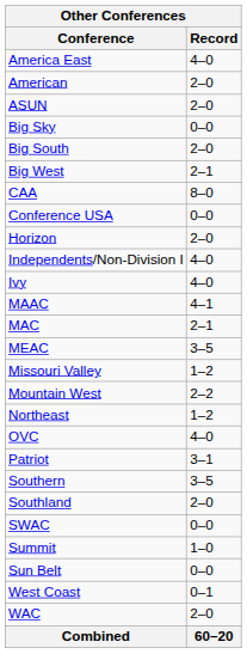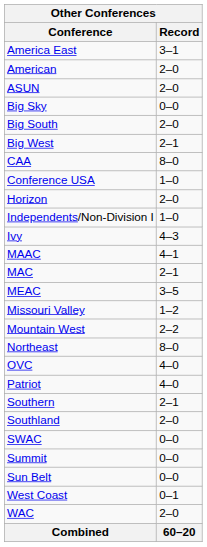 <table class="wikitable">
 <tr>
 <th colspan="2">Other Conferences</th>
 </tr>
 <tr>
 <th>Conference</th>
 <th>Record</th>
 </tr>
 <tr>
 <td><a href='#'>America East</a></td>
-<td>4–0</td>
+<td>3–1</td>
 </tr>
 <tr>
 <td><a href='#'>American</a></td>
 <td>2–0</td>
 </tr>
 <tr>
 <td><a href='#'>ASUN</a></td>
 <td>2–0</td>
 </tr>
 <tr>
 <td><a href='#'>Big Sky</a></td>
 <td>0–0</td>
 </tr>
 <tr>
 <td><a href='#'>Big South</a></td>
 <td>2–0</td>
 </tr>
 <tr>
 <td><a href='#'>Big West</a></td>
 <td>2–1</td>
 </tr>
 <tr>
 <td><a href='#'>CAA</a></td>
 <td>8–0</td>
 </tr>
 <tr>
 <td><a href='#'>Conference USA</a></td>
-<td>0–0</td>
+<td>1–0</td>
 </tr>
 <tr>
 <td><a href='#'>Horizon</a></td>
 <td>2–0</td>
 </tr>
 <tr>
 <td><a href='#'>Independents</a>/Non-Division I</td>
-<td>4–0</td>
+<td>1–0</td>
 </tr>
 <tr>
 <td><a href='#'>Ivy</a></td>
-<td>4–0</td>
+<td>4–3</td>
 </tr>
 <tr>
 <td><a href='#'>MAAC</a></td>
 <td>4–1</td>
 </tr>
 <tr>
 <td><a href='#'>MAC</a></td>
 <td>2–1</td>
 </tr>
 <tr>
 <td><a href='#'>MEAC</a></td>
 <td>3–5</td>
 </tr>
 <tr>
 <td><a href='#'>Missouri Valley</a></td>
 <td>1–2</td>
 </tr>
 <tr>
 <td><a href='#'>Mountain West</a></td>
 <td>2–2</td>
 </tr>
 <tr>
 <td><a href='#'>Northeast</a></td>
-<td>1–2</td>
+<td>8–0</td>
 </tr>
 <tr>
 <td><a href='#'>OVC</a></td>
 <td>4–0</td>
 </tr>
 <tr>
 <td><a href='#'>Patriot</a></td>
-<td>3–1</td>
+<td>4–0</td>
 </tr>
 <tr>
 <td><a href='#'>Southern</a></td>
-<td>3–5</td>
+<td>2–1</td>
 </tr>
 <tr>
 <td><a href='#'>Southland</a></td>
 <td>2–0</td>
 </tr>
 <tr>
 <td><a href='#'>SWAC</a></td>
 <td>0–0</td>
 </tr>
 <tr>
 <td><a href='#'>Summit</a></td>
-<td>1–0</td>
+<td>0–0</td>
 </tr>
 <tr>
 <td><a href='#'>Sun Belt</a></td>
 <td>0–0</td>
 </tr>
 <tr>
 <td><a href='#'>West Coast</a></td>
 <td>0–1</td>
 </tr>
 <tr>
 <td><a href='#'>WAC</a></td>
 <td>2–0</td>
 </tr>
 <tr>
 <th align="left">Combined</th>
 <th align="left">60–20</th>
 </tr>
 </table>
